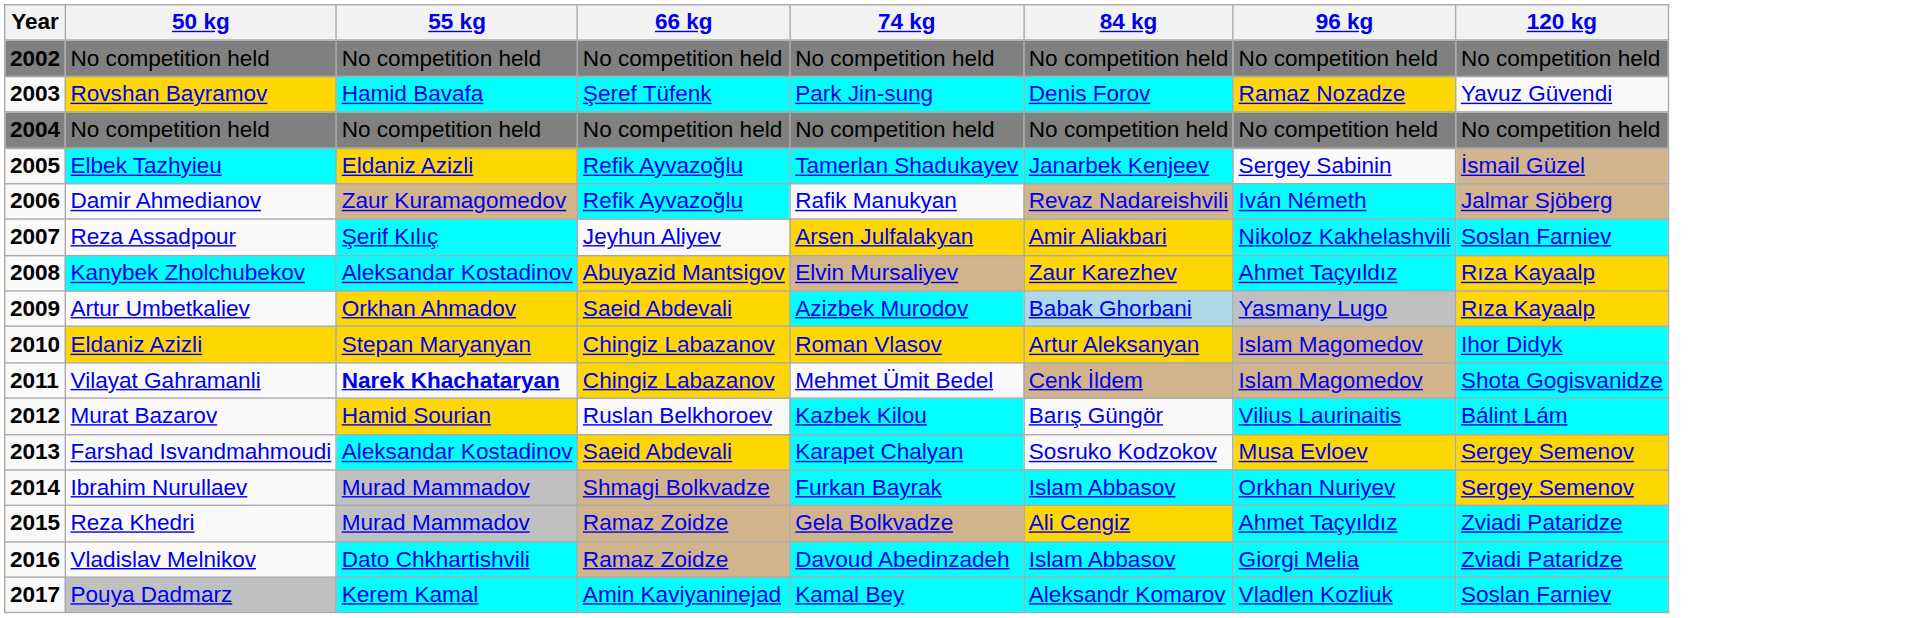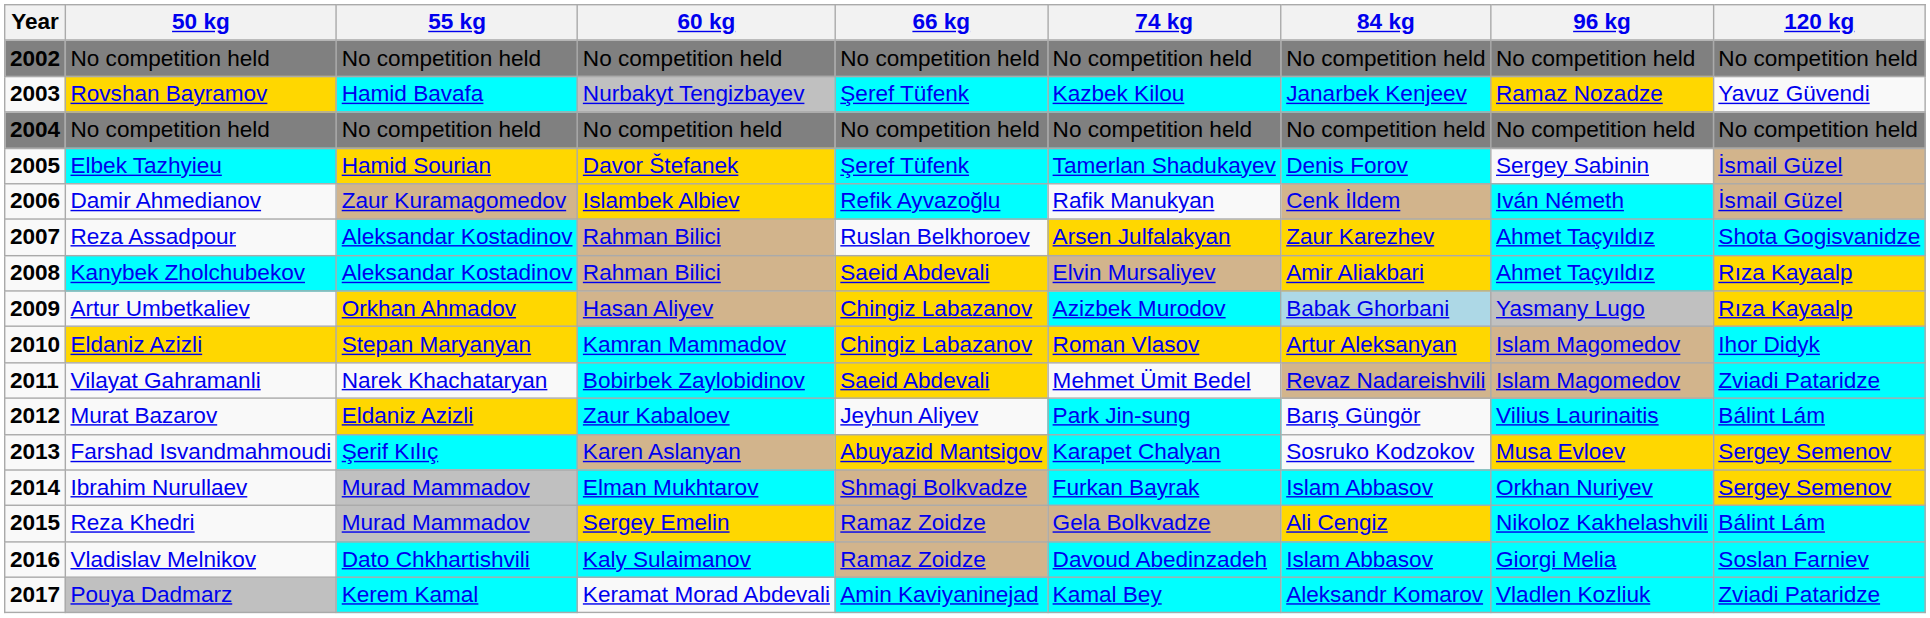 <table class="wikitable sortable" style="font-size: 100%">
 <tr>
 <th>Year</th>
 <th><a href='#'>50 kg</a></th>
 <th><a href='#'>55 kg</a></th>
+<th><a href='#'>60 kg</a></th>
 <th><a href='#'>66 kg</a></th>
 <th><a href='#'>74 kg</a></th>
 <th><a href='#'>84 kg</a></th>
 <th><a href='#'>96 kg</a></th>
 <th><a href='#'>120 kg</a></th>
 </tr>
 <tr>
 <td bgcolor="GRAY"><strong>2002</strong></td>
 <td bgcolor="GRAY">No competition held</td>
 <td bgcolor="GRAY">No competition held</td>
 <td bgcolor="GRAY">No competition held</td>
 <td bgcolor="GRAY">No competition held</td>
 <td bgcolor="GRAY">No competition held</td>
 <td bgcolor="GRAY">No competition held</td>
 <td bgcolor="GRAY">No competition held</td>
+<td bgcolor="GRAY">No competition held</td>
 </tr>
 <tr>
 <td><strong>2003</strong></td>
 <td bgcolor="gold"> <a href='#'>Rovshan Bayramov</a></td>
 <td bgcolor="aqua"> <a href='#'>Hamid Bavafa</a></td>
+<td bgcolor="Silver"> <a href='#'>Nurbakyt Tengizbayev</a></td>
 <td bgcolor="aqua"> <a href='#'>Şeref Tüfenk</a></td>
-<td bgcolor="aqua"> <a href='#'>Park Jin-sung</a></td>
-<td bgcolor="aqua"> <a href='#'>Denis Forov</a></td>
+<td bgcolor="aqua"> <a href='#'>Kazbek Kilou</a></td>
+<td bgcolor="aqua"> <a href='#'>Janarbek Kenjeev</a></td>
 <td bgcolor ="gold"> <a href='#'>Ramaz Nozadze</a></td>
 <td> <a href='#'>Yavuz Güvendi</a></td>
 </tr>
 <tr>
 <td bgcolor="GRAY"><strong>2004</strong></td>
 <td bgcolor="GRAY">No competition held</td>
 <td bgcolor="GRAY">No competition held</td>
 <td bgcolor="GRAY">No competition held</td>
 <td bgcolor="GRAY">No competition held</td>
 <td bgcolor="GRAY">No competition held</td>
 <td bgcolor="GRAY">No competition held</td>
 <td bgcolor="GRAY">No competition held</td>
+<td bgcolor="GRAY">No competition held</td>
 </tr>
 <tr>
 <td><strong>2005</strong></td>
 <td bgcolor="aqua"> <a href='#'>Elbek Tazhyieu</a></td>
-<td bgcolor="gold"> <a href='#'>Eldaniz Azizli</a></td>
-<td bgcolor="aqua"> <a href='#'>Refik Ayvazoğlu</a></td>
+<td bgcolor="gold"> <a href='#'>Hamid Sourian</a></td>
+<td bgcolor="gold"> <a href='#'>Davor Štefanek</a></td>
+<td bgcolor="aqua"> <a href='#'>Şeref Tüfenk</a></td>
 <td bgcolor="aqua"> <a href='#'>Tamerlan Shadukayev</a></td>
-<td bgcolor="aqua"> <a href='#'>Janarbek Kenjeev</a></td>
+<td bgcolor="aqua"> <a href='#'>Denis Forov</a></td>
 <td> <a href='#'>Sergey Sabinin</a></td>
 <td bgcolor=#D2B48C> <a href='#'>İsmail Güzel</a></td>
 </tr>
 <tr>
 <td><strong>2006</strong></td>
 <td> <a href='#'>Damir Ahmedianov</a></td>
 <td bgcolor=#D2B48C> <a href='#'>Zaur Kuramagomedov</a></td>
+<td bgcolor="GOLD"> <a href='#'>Islambek Albiev</a></td>
 <td bgcolor="aqua"> <a href='#'>Refik Ayvazoğlu</a></td>
 <td> <a href='#'>Rafik Manukyan</a></td>
-<td bgcolor=#D2B48C> <a href='#'>Revaz Nadareishvili</a></td>
+<td bgcolor=#D2B48C> <a href='#'>Cenk İldem</a></td>
 <td bgcolor="aqua"> <a href='#'>Iván Németh</a></td>
-<td bgcolor=#D2B48C> <a href='#'>Jalmar Sjöberg</a></td>
+<td bgcolor=#D2B48C> <a href='#'>İsmail Güzel</a></td>
 </tr>
 <tr>
 <td><strong>2007</strong></td>
 <td> <a href='#'>Reza Assadpour</a></td>
-<td bgcolor="aqua"> <a href='#'>Şerif Kılıç</a></td>
-<td> <a href='#'>Jeyhun Aliyev</a></td>
+<td bgcolor="aqua"> <a href='#'>Aleksandar Kostadinov</a></td>
+<td bgcolor=#D2B48C> <a href='#'>Rahman Bilici</a></td>
+<td> <a href='#'>Ruslan Belkhoroev</a></td>
 <td bgcolor="gold"> <a href='#'>Arsen Julfalakyan</a></td>
-<td bgcolor="gold"> <a href='#'>Amir Aliakbari</a></td>
-<td bgcolor="aqua"> <a href='#'>Nikoloz Kakhelashvili</a></td>
-<td bgcolor="aqua"> <a href='#'>Soslan Farniev</a></td>
+<td bgcolor="gold"> <a href='#'>Zaur Karezhev</a></td>
+<td bgcolor="aqua"> <a href='#'>Ahmet Taçyıldız</a></td>
+<td bgcolor="aqua"> <a href='#'>Shota Gogisvanidze</a></td>
 </tr>
 <tr>
 <td><strong>2008</strong></td>
 <td bgcolor="aqua"> <a href='#'>Kanybek Zholchubekov</a></td>
 <td bgcolor="aqua"> <a href='#'>Aleksandar Kostadinov</a></td>
-<td bgcolor="gold"> <a href='#'>Abuyazid Mantsigov</a></td>
+<td bgcolor=#D2B48C> <a href='#'>Rahman Bilici</a></td>
+<td bgcolor="gold"> <a href='#'>Saeid Abdevali</a></td>
 <td bgcolor=#D2B48C> <a href='#'>Elvin Mursaliyev</a></td>
-<td bgcolor="gold"> <a href='#'>Zaur Karezhev</a></td>
+<td bgcolor="gold"> <a href='#'>Amir Aliakbari</a></td>
 <td bgcolor="aqua"> <a href='#'>Ahmet Taçyıldız</a></td>
 <td bgcolor = "gold"> <a href='#'>Rıza Kayaalp</a></td>
 </tr>
 <tr>
 <td><strong>2009</strong></td>
 <td> <a href='#'>Artur Umbetkaliev</a></td>
 <td bgcolor="GOLD"> <a href='#'>Orkhan Ahmadov</a></td>
-<td bgcolor="gold"> <a href='#'>Saeid Abdevali</a></td>
+<td bgcolor=#D2B48C> <a href='#'>Hasan Aliyev</a></td>
+<td bgcolor="gold"> <a href='#'>Chingiz Labazanov</a></td>
 <td bgcolor="aqua"> <a href='#'>Azizbek Murodov</a></td>
 <td style="background: lightblue;"> <a href='#'>Babak Ghorbani</a></td>
 <td bgcolor="Silver"> <a href='#'>Yasmany Lugo</a></td>
 <td bgcolor = "gold"> <a href='#'>Rıza Kayaalp</a></td>
 </tr>
 <tr>
 <td><strong>2010</strong></td>
 <td bgcolor="gold"> <a href='#'>Eldaniz Azizli</a></td>
 <td bgcolor="gold"> <a href='#'>Stepan Maryanyan</a></td>
+<td bgcolor="aqua"> <a href='#'>Kamran Mammadov</a></td>
 <td bgcolor="gold"> <a href='#'>Chingiz Labazanov</a></td>
 <td bgcolor="gold"> <a href='#'>Roman Vlasov</a></td>
 <td bgcolor="gold"> <a href='#'>Artur Aleksanyan</a></td>
 <td bgcolor=#D2B48C> <a href='#'>Islam Magomedov</a></td>
 <td bgcolor="aqua"> <a href='#'>Ihor Didyk</a></td>
 </tr>
 <tr>
 <td><strong>2011</strong></td>
 <td> <a href='#'>Vilayat Gahramanli</a></td>
-<td><strong> <a href='#'>Narek Khachataryan</a></strong></td>
-<td bgcolor="gold"> <a href='#'>Chingiz Labazanov</a></td>
+<td> <a href='#'>Narek Khachataryan</a></td>
+<td bgcolor="aqua"> <a href='#'>Bobirbek Zaylobidinov</a></td>
+<td bgcolor="gold"> <a href='#'>Saeid Abdevali</a></td>
 <td> <a href='#'>Mehmet Ümit Bedel</a></td>
-<td bgcolor=#D2B48C> <a href='#'>Cenk İldem</a></td>
+<td bgcolor=#D2B48C> <a href='#'>Revaz Nadareishvili</a></td>
 <td bgcolor=#D2B48C> <a href='#'>Islam Magomedov</a></td>
-<td bgcolor="aqua"> <a href='#'>Shota Gogisvanidze</a></td>
+<td bgcolor="aqua"> <a href='#'>Zviadi Pataridze</a></td>
 </tr>
 <tr>
 <td><strong>2012</strong></td>
 <td> <a href='#'>Murat Bazarov</a></td>
-<td bgcolor="gold"> <a href='#'>Hamid Sourian</a></td>
-<td> <a href='#'>Ruslan Belkhoroev</a></td>
-<td bgcolor="aqua"> <a href='#'>Kazbek Kilou</a></td>
+<td bgcolor="gold"> <a href='#'>Eldaniz Azizli</a></td>
+<td bgcolor="aqua"> <a href='#'>Zaur Kabaloev</a></td>
+<td> <a href='#'>Jeyhun Aliyev</a></td>
+<td bgcolor="aqua"> <a href='#'>Park Jin-sung</a></td>
 <td> <a href='#'>Barış Güngör</a></td>
 <td bgcolor="aqua"> <a href='#'>Vilius Laurinaitis</a></td>
 <td bgcolor="aqua"> <a href='#'>Bálint Lám</a></td>
 </tr>
 <tr>
 <td><strong>2013</strong></td>
 <td> <a href='#'>Farshad Isvandmahmoudi</a></td>
-<td bgcolor="aqua"> <a href='#'>Aleksandar Kostadinov</a></td>
-<td bgcolor="gold"> <a href='#'>Saeid Abdevali</a></td>
+<td bgcolor="aqua"> <a href='#'>Şerif Kılıç</a></td>
+<td bgcolor="TAN"> <a href='#'>Karen Aslanyan</a></td>
+<td bgcolor="gold"> <a href='#'>Abuyazid Mantsigov</a></td>
 <td bgcolor="aqua"> <a href='#'>Karapet Chalyan</a></td>
 <td> <a href='#'>Sosruko Kodzokov</a></td>
 <td bgcolor="gold"> <a href='#'>Musa Evloev</a></td>
 <td bgcolor="gold"> <a href='#'>Sergey Semenov</a></td>
 </tr>
 <tr>
 <td><strong>2014</strong></td>
 <td> <a href='#'>Ibrahim Nurullaev</a></td>
 <td bgcolor="silver"> <a href='#'>Murad Mammadov</a></td>
+<td bgcolor = "aqua"> <a href='#'>Elman Mukhtarov</a></td>
 <td bgcolor=#D2B48C> <a href='#'>Shmagi Bolkvadze</a></td>
 <td bgcolor="aqua"> <a href='#'>Furkan Bayrak</a></td>
 <td bgcolor = "aqua"> <a href='#'>Islam Abbasov</a></td>
 <td bgcolor = "aqua"> <a href='#'>Orkhan Nuriyev</a></td>
 <td bgcolor="gold"> <a href='#'>Sergey Semenov</a></td>
 </tr>
 <tr>
 <td><strong>2015</strong></td>
 <td> <a href='#'>Reza Khedri</a></td>
 <td bgcolor="silver"> <a href='#'>Murad Mammadov</a></td>
+<td bgcolor="gold"> <a href='#'>Sergey Emelin</a></td>
 <td bgcolor="TAN"> <a href='#'>Ramaz Zoidze</a></td>
 <td bgcolor="TAN"> <a href='#'>Gela Bolkvadze</a></td>
 <td bgcolor="gold"> <a href='#'>Ali Cengiz</a></td>
-<td bgcolor="aqua"> <a href='#'>Ahmet Taçyıldız</a></td>
-<td bgcolor="aqua"> <a href='#'>Zviadi Pataridze</a></td>
+<td bgcolor="aqua"> <a href='#'>Nikoloz Kakhelashvili</a></td>
+<td bgcolor="aqua"> <a href='#'>Bálint Lám</a></td>
 </tr>
 <tr>
 <td><strong>2016</strong></td>
 <td> <a href='#'>Vladislav Melnikov</a></td>
 <td bgcolor="aqua"> <a href='#'>Dato Chkhartishvili</a></td>
+<td bgcolor="aqua"> <a href='#'>Kaly Sulaimanov</a></td>
 <td bgcolor="TAN"> <a href='#'>Ramaz Zoidze</a></td>
 <td bgcolor="aqua"> <a href='#'>Davoud Abedinzadeh</a></td>
 <td bgcolor = "aqua"> <a href='#'>Islam Abbasov</a></td>
 <td bgcolor="aqua"> <a href='#'>Giorgi Melia</a></td>
-<td bgcolor="aqua"> <a href='#'>Zviadi Pataridze</a></td>
+<td bgcolor="aqua"> <a href='#'>Soslan Farniev</a></td>
 </tr>
 <tr>
 <td><strong>2017</strong></td>
 <td bgcolor="Silver"> <a href='#'>Pouya Dadmarz</a></td>
 <td bgcolor="aqua"> <a href='#'>Kerem Kamal</a></td>
+<td> <a href='#'>Keramat Morad Abdevali</a></td>
 <td bgcolor="aqua"> <a href='#'>Amin Kaviyaninejad</a></td>
 <td bgcolor="aqua"> <a href='#'>Kamal Bey</a></td>
 <td bgcolor="aqua"> <a href='#'>Aleksandr Komarov</a></td>
 <td bgcolor="aqua"> <a href='#'>Vladlen Kozliuk</a></td>
-<td bgcolor="aqua"> <a href='#'>Soslan Farniev</a></td>
+<td bgcolor="aqua"> <a href='#'>Zviadi Pataridze</a></td>
 </tr>
 </table>
